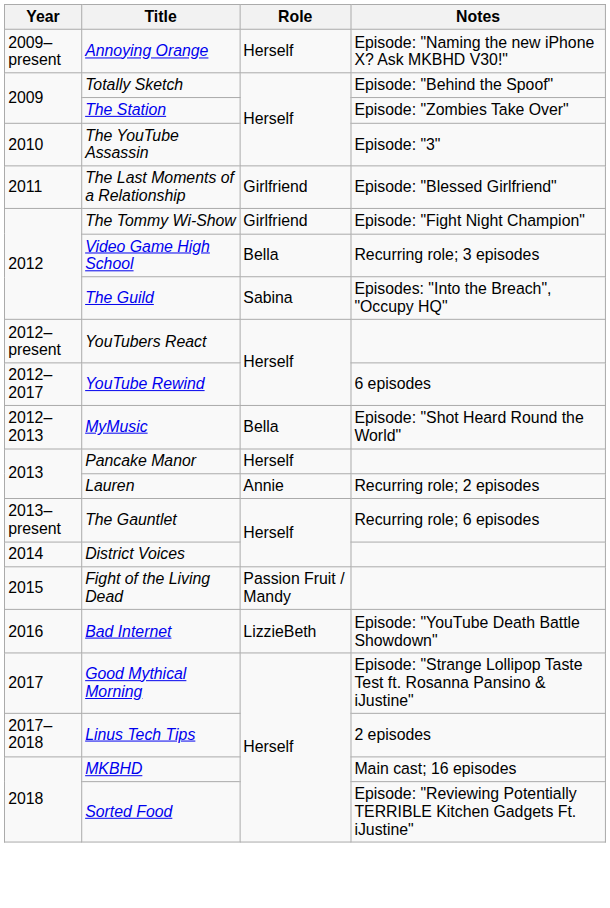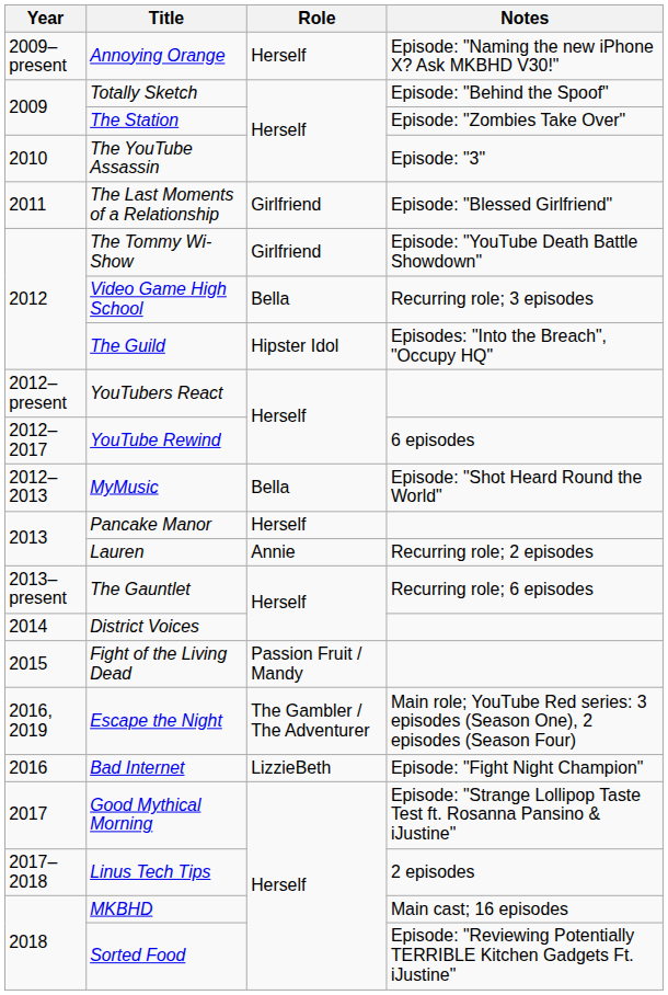 <table class="wikitable">
 <tr>
 <th>Year</th>
 <th>Title</th>
 <th>Role</th>
 <th>Notes</th>
 </tr>
 <tr>
 <td>2009–present</td>
 <td><em><a href='#'>Annoying Orange</a></em></td>
 <td>Herself</td>
 <td>Episode: "Naming the new iPhone X? Ask MKBHD V30!"</td>
 </tr>
 <tr>
 <td rowspan="2">2009</td>
 <td><em>Totally Sketch</em></td>
 <td rowspan="3">Herself</td>
 <td>Episode: "Behind the Spoof"</td>
 </tr>
 <tr>
 <td><em><a href='#'>The Station</a></em></td>
 <td>Episode: "Zombies Take Over"</td>
 </tr>
 <tr>
 <td>2010</td>
 <td><em>The YouTube Assassin</em></td>
 <td>Episode: "3"</td>
 </tr>
 <tr>
 <td>2011</td>
 <td><em>The Last Moments of a Relationship</em></td>
 <td>Girlfriend</td>
 <td>Episode: "Blessed Girlfriend"</td>
 </tr>
 <tr>
 <td rowspan="3">2012</td>
 <td><em>The Tommy Wi-Show</em></td>
 <td>Girlfriend</td>
-<td>Episode: "Fight Night Champion"</td>
+<td>Episode: "YouTube Death Battle Showdown"</td>
 </tr>
 <tr>
 <td><em><a href='#'>Video Game High School</a></em></td>
 <td>Bella</td>
 <td>Recurring role; 3 episodes</td>
 </tr>
 <tr>
 <td><em><a href='#'>The Guild</a></em></td>
-<td>Sabina</td>
+<td>Hipster Idol</td>
 <td>Episodes: "Into the Breach", "Occupy HQ"</td>
 </tr>
 <tr>
 <td>2012–present</td>
 <td><em>YouTubers React</em></td>
 <td rowspan="2">Herself</td>
 <td></td>
 </tr>
 <tr>
 <td>2012–2017</td>
 <td><em><a href='#'>YouTube Rewind</a></em></td>
 <td>6 episodes</td>
 </tr>
 <tr>
 <td>2012–2013</td>
 <td><em><a href='#'>MyMusic</a></em></td>
 <td>Bella</td>
 <td>Episode: "Shot Heard Round the World"</td>
 </tr>
 <tr>
 <td rowspan="2">2013</td>
 <td><em>Pancake Manor</em></td>
 <td>Herself</td>
 <td></td>
 </tr>
 <tr>
 <td><em>Lauren</em></td>
 <td>Annie</td>
 <td>Recurring role; 2 episodes</td>
 </tr>
 <tr>
 <td>2013–present</td>
 <td><em>The Gauntlet</em></td>
 <td rowspan="2">Herself</td>
 <td>Recurring role; 6 episodes</td>
 </tr>
 <tr>
 <td>2014</td>
 <td><em>District Voices</em></td>
 <td></td>
 </tr>
 <tr>
 <td>2015</td>
 <td><em>Fight of the Living Dead</em></td>
 <td>Passion Fruit / Mandy</td>
 <td></td>
 </tr>
 <tr>
+<td>2016, 2019</td>
+<td><em><a href='#'>Escape the Night</a></em></td>
+<td>The Gambler / The Adventurer</td>
+<td>Main role; YouTube Red series: 3 episodes (Season One), 2 episodes (Season Four)</td>
+</tr>
+<tr>
 <td>2016</td>
 <td><em><a href='#'>Bad Internet</a></em></td>
 <td>LizzieBeth</td>
-<td>Episode: "YouTube Death Battle Showdown"</td>
+<td>Episode: "Fight Night Champion"</td>
 </tr>
 <tr>
 <td>2017</td>
 <td><em><a href='#'>Good Mythical Morning</a></em></td>
 <td rowspan="4">Herself</td>
 <td>Episode: "Strange Lollipop Taste Test ft. Rosanna Pansino & iJustine"</td>
 </tr>
 <tr>
 <td>2017–2018</td>
 <td><em><a href='#'>Linus Tech Tips</a></em></td>
 <td>2 episodes</td>
 </tr>
 <tr>
 <td rowspan="2">2018</td>
 <td><em><a href='#'>MKBHD</a></em></td>
 <td>Main cast; 16 episodes</td>
 </tr>
 <tr>
 <td><em><a href='#'>Sorted Food</a></em></td>
 <td>Episode: "Reviewing Potentially TERRIBLE Kitchen Gadgets Ft. iJustine"</td>
 </tr>
 </table>
